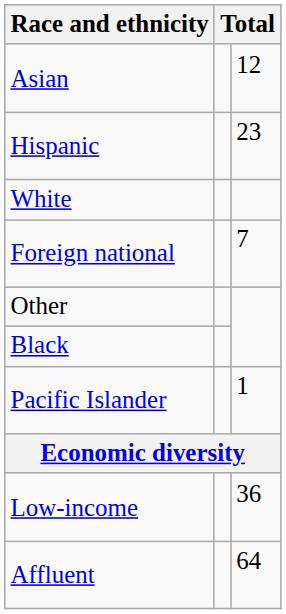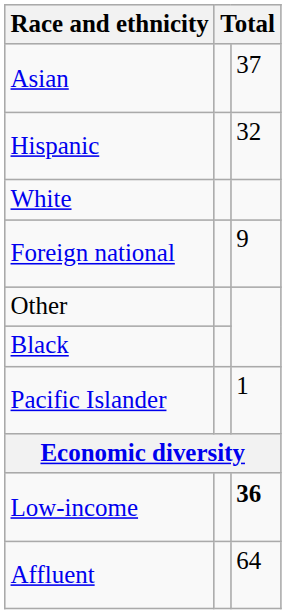 <table class="wikitable floatright sortable collapsible"; text-align:right; font-size:80%;">
 <tr>
 <th>Race and ethnicity</th>
 <th colspan="2" data-sort-type=number>Total</th>
 </tr>
 <tr>
 <td><a href='#'>Asian</a></td>
 <td align=right></td>
-<td align="left"><span>12</span><div> </div></td>
+<td align="left"><span>37</span><div> </div></td>
 </tr>
 <tr>
 <td><a href='#'>Hispanic</a></td>
 <td align=right></td>
-<td align="left"><span>23</span><div> </div></td>
+<td align="left"><span>32</span><div> </div></td>
 </tr>
 <tr>
 <td><a href='#'>White</a></td>
 <td align=right></td>
 </tr>
 <tr>
 <td><a href='#'>Foreign national</a></td>
 <td align=right></td>
-<td align="left"><span>7</span><div> </div></td>
+<td align="left"><span>9</span><div> </div></td>
 </tr>
 <tr>
 <td>Other</td>
 <td align=right></td>
 </tr>
 <tr>
 <td><a href='#'>Black</a></td>
 <td align=right></td>
 </tr>
 <tr>
 <td><a href='#'>Pacific Islander</a></td>
 <td align=right></td>
 <td align="left"><span>1</span><div> </div></td>
 </tr>
 <tr>
 <th colspan="4" data-sort-type=number><a href='#'>Economic diversity</a></th>
 </tr>
 <tr>
 <td><a href='#'>Low-income</a></td>
 <td align=right></td>
-<td align="left"><span>36</span><div> </div></td>
+<td align="left"><strong><span>36</span><div> </div></strong></td>
 </tr>
 <tr>
 <td><a href='#'>Affluent</a></td>
 <td align=right></td>
 <td align="left"><span>64</span><div> </div></td>
 </tr>
 </table>
